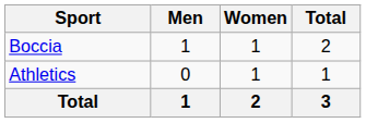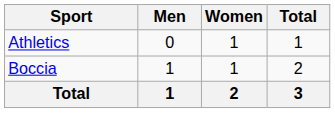 <table class="wikitable sortable" style="text-align:center">
 <tr>
 <th width=125>Sport</th>
 <th width=55>Men</th>
 <th width=55>Women</th>
 <th width=55>Total</th>
 </tr>
 <tr>
+<td align=left><a href='#'>Athletics</a></td>
+<td>0</td>
+<td>1</td>
+<td>1</td>
+</tr>
+<tr>
 <td align="left"><a href='#'>Boccia</a></td>
 <td>1</td>
 <td>1</td>
 <td>2</td>
-</tr>
-<tr>
-<td align=left><a href='#'>Athletics</a></td>
-<td>0</td>
-<td>1</td>
-<td>1</td>
 </tr>
 <tr>
 <th>Total</th>
 <th>1</th>
 <th>2</th>
 <th>3</th>
 </tr>
 </table>
